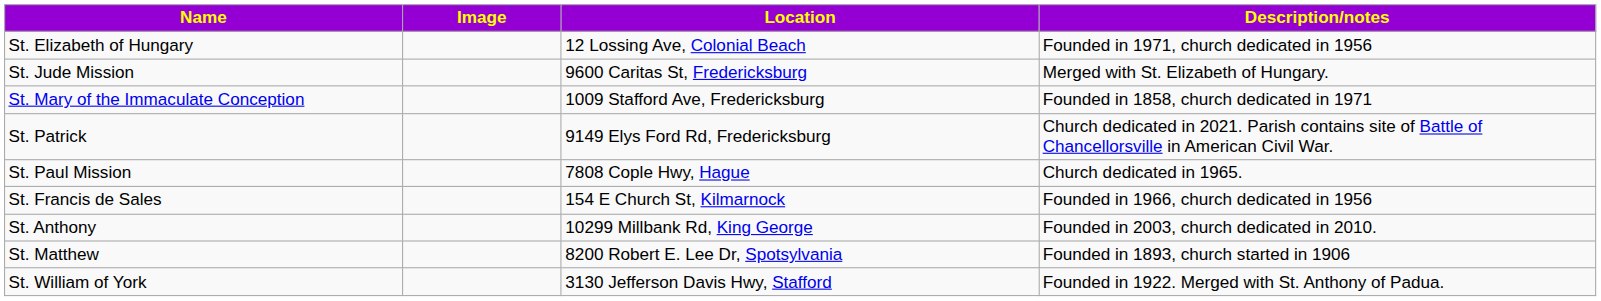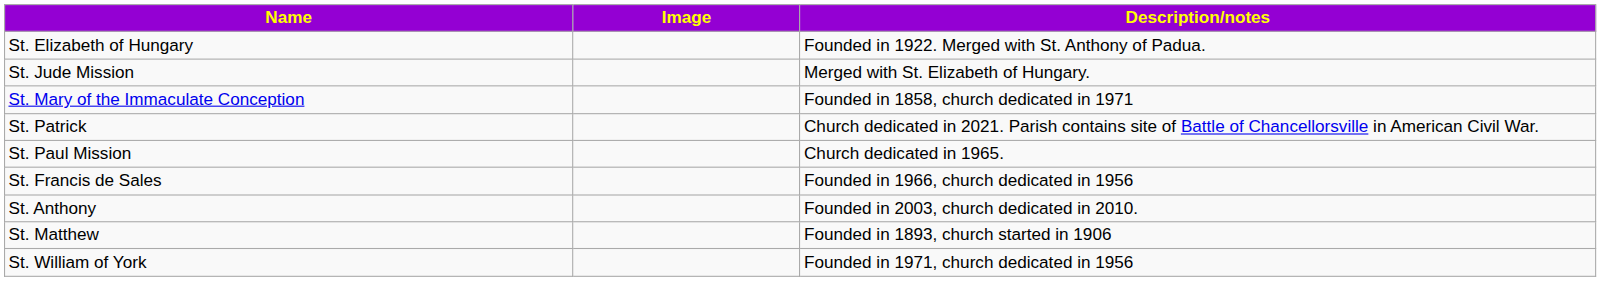 <table class="wikitable sortable" style="width:75%">
 <tr>
 <th style="background:darkviolet; color:yellow;" width="25%"><strong>Name</strong></th>
 <th style="background:darkviolet; color:yellow;" width="10%"><strong>Image</strong></th>
-<th style="background:darkviolet; color:yellow;" width="30%"><strong>Location</strong></th>
 <th style="background:darkviolet; color:yellow;" width="35%"><strong>Description/notes</strong></th>
 </tr>
 <tr>
 <td>St. Elizabeth of Hungary</td>
 <td></td>
-<td>12 Lossing Ave, <a href='#'>Colonial Beach</a></td>
-<td>Founded in 1971, church dedicated in 1956</td>
+<td>Founded in 1922. Merged with St. Anthony of Padua.</td>
 </tr>
 <tr>
 <td>St. Jude Mission</td>
 <td></td>
-<td>9600 Caritas St, <a href='#'>Fredericksburg</a></td>
 <td>Merged with St. Elizabeth of Hungary.</td>
 </tr>
 <tr>
 <td><a href='#'>St. Mary of the Immaculate Conception</a></td>
 <td></td>
-<td>1009 Stafford Ave, Fredericksburg</td>
 <td>Founded in 1858, church dedicated in 1971 </td>
 </tr>
 <tr>
 <td>St. Patrick</td>
 <td></td>
-<td>9149 Elys Ford Rd, Fredericksburg</td>
 <td>Church dedicated in 2021. Parish contains site of <a href='#'>Battle of Chancellorsville</a> in American Civil War.</td>
 </tr>
 <tr>
 <td>St. Paul Mission</td>
 <td></td>
-<td>7808 Cople Hwy, <a href='#'>Hague</a></td>
 <td>Church dedicated in 1965.</td>
 </tr>
 <tr>
 <td>St. Francis de Sales</td>
 <td></td>
-<td>154 E Church St, <a href='#'>Kilmarnock</a></td>
 <td>Founded in 1966, church dedicated in 1956</td>
 </tr>
 <tr>
 <td>St. Anthony</td>
 <td></td>
-<td>10299 Millbank Rd, <a href='#'>King George</a></td>
 <td>Founded in 2003, church dedicated in 2010.</td>
 </tr>
 <tr>
 <td>St. Matthew</td>
 <td></td>
-<td>8200 Robert E. Lee Dr, <a href='#'>Spotsylvania</a></td>
 <td>Founded in 1893, church started in 1906</td>
 </tr>
 <tr>
 <td>St. William of York</td>
 <td></td>
-<td>3130 Jefferson Davis Hwy, <a href='#'>Stafford</a></td>
-<td>Founded in 1922. Merged with St. Anthony of Padua.</td>
+<td>Founded in 1971, church dedicated in 1956</td>
 </tr>
 </table>
